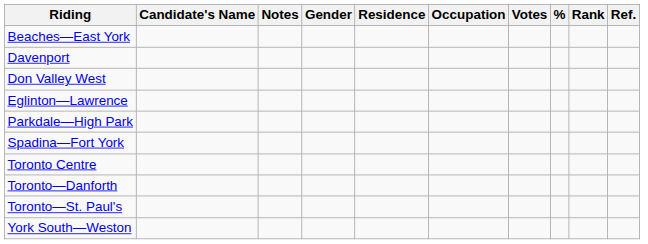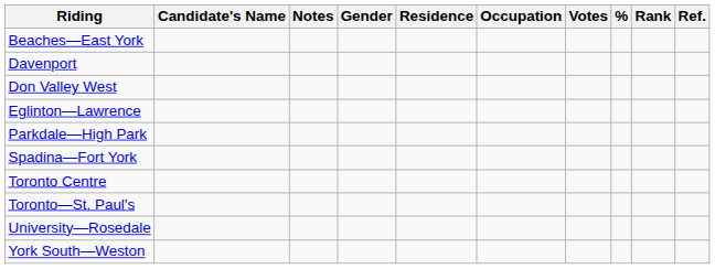 <table class="wikitable sortable">
 <tr>
 <th>Riding</th>
 <th>Candidate's Name</th>
 <th>Notes</th>
 <th>Gender</th>
 <th>Residence</th>
 <th>Occupation</th>
 <th>Votes</th>
 <th>%</th>
 <th>Rank</th>
 <th>Ref.</th>
 </tr>
 <tr>
 <td><a href='#'>Beaches—East York</a></td>
 <td></td>
 <td></td>
 <td></td>
 <td></td>
 <td></td>
 <td></td>
 <td></td>
 <td></td>
 <td></td>
 </tr>
 <tr>
 <td><a href='#'>Davenport</a></td>
 <td></td>
 <td></td>
 <td></td>
 <td></td>
 <td></td>
 <td></td>
 <td></td>
 <td></td>
 <td></td>
 </tr>
 <tr>
 <td><a href='#'>Don Valley West</a></td>
 <td></td>
 <td></td>
 <td></td>
 <td></td>
 <td></td>
 <td></td>
 <td></td>
 <td></td>
 <td></td>
 </tr>
 <tr>
 <td><a href='#'>Eglinton—Lawrence</a></td>
 <td></td>
 <td></td>
 <td></td>
 <td></td>
 <td></td>
 <td></td>
 <td></td>
 <td></td>
 <td></td>
 </tr>
 <tr>
 <td><a href='#'>Parkdale—High Park</a></td>
 <td></td>
 <td></td>
 <td></td>
 <td></td>
 <td></td>
 <td></td>
 <td></td>
 <td></td>
 <td></td>
 </tr>
 <tr>
 <td><a href='#'>Spadina—Fort York</a></td>
 <td></td>
 <td></td>
 <td></td>
 <td></td>
 <td></td>
 <td></td>
 <td></td>
 <td></td>
 <td></td>
 </tr>
 <tr>
 <td><a href='#'>Toronto Centre</a></td>
 <td></td>
 <td></td>
 <td></td>
 <td></td>
 <td></td>
 <td></td>
 <td></td>
 <td></td>
 <td></td>
 </tr>
 <tr>
-<td><a href='#'>Toronto—Danforth</a></td>
+<td><a href='#'>Toronto—St. Paul's</a></td>
 <td></td>
 <td></td>
 <td></td>
 <td></td>
 <td></td>
 <td></td>
 <td></td>
 <td></td>
 <td></td>
 </tr>
 <tr>
-<td><a href='#'>Toronto—St. Paul's</a></td>
+<td><a href='#'>University—Rosedale</a></td>
 <td></td>
 <td></td>
 <td></td>
 <td></td>
 <td></td>
 <td></td>
 <td></td>
 <td></td>
 <td></td>
 </tr>
 <tr>
 <td><a href='#'>York South—Weston</a></td>
 <td></td>
 <td></td>
 <td></td>
 <td></td>
 <td></td>
 <td></td>
 <td></td>
 <td></td>
 <td></td>
 </tr>
 </table>
